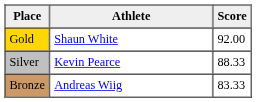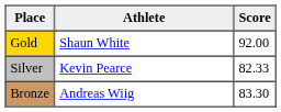 <table border=1 cellpadding=5 cellspacing=0>
 <tr>
 <th style="background:#efefef;" width="20">Place</th>
 <th style="background:#efefef;" width="200">Athlete</th>
 <th style="background:#efefef;" width="20">Score</th>
 </tr>
 <tr align=left>
 <td style="background:gold;">Gold</td>
 <td><a href='#'>Shaun White</a></td>
 <td>92.00</td>
 </tr>
 <tr align=left>
 <td style="background:silver;">Silver</td>
 <td><a href='#'>Kevin Pearce</a></td>
-<td>88.33</td>
+<td>82.33</td>
 </tr>
 <tr align=left>
 <td style="background:#CC9966;">Bronze</td>
 <td><a href='#'>Andreas Wiig</a></td>
-<td>83.33</td>
+<td>83.30</td>
 </tr>
 </table>
